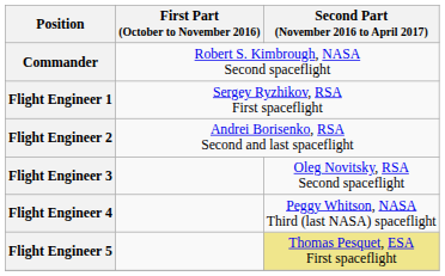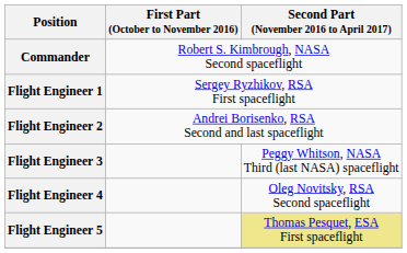 <table class="wikitable">
 <tr>
 <th>Position</th>
 <th>First Part<br><small>(October to November 2016)</small></th>
 <th>Second Part<br><small>(November 2016 to April 2017)</small></th>
 </tr>
 <tr>
 <th>Commander</th>
 <td colspan=2 align=center> <a href='#'>Robert S. Kimbrough</a>, <a href='#'>NASA</a><br>Second spaceflight</td>
 </tr>
 <tr>
 <th>Flight Engineer 1</th>
 <td colspan=2 align=center> <a href='#'>Sergey Ryzhikov</a>, <a href='#'>RSA</a><br>First spaceflight</td>
 </tr>
 <tr>
 <th>Flight Engineer 2</th>
 <td colspan=2 align=center> <a href='#'>Andrei Borisenko</a>, <a href='#'>RSA</a><br>Second and last spaceflight</td>
 </tr>
 <tr>
 <th>Flight Engineer 3</th>
 <td></td>
-<td align=center> <a href='#'>Oleg Novitsky</a>, <a href='#'>RSA</a><br>Second spaceflight</td>
+<td align=center> <a href='#'>Peggy Whitson</a>, <a href='#'>NASA</a><br>Third (last NASA) spaceflight</td>
 </tr>
 <tr>
 <th>Flight Engineer 4</th>
 <td></td>
-<td align=center> <a href='#'>Peggy Whitson</a>, <a href='#'>NASA</a><br>Third (last NASA) spaceflight</td>
+<td align=center> <a href='#'>Oleg Novitsky</a>, <a href='#'>RSA</a><br>Second spaceflight</td>
 </tr>
 <tr>
 <th>Flight Engineer 5</th>
 <td></td>
 <td align=center style="background: khaki;"> <a href='#'>Thomas Pesquet</a>, <a href='#'>ESA</a><br>First spaceflight</td>
 </tr>
 <tr>
 </tr>
 </table>
